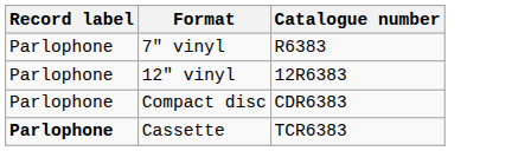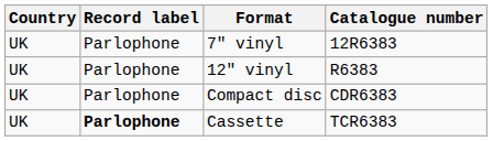 <table class="wikitable">
 <tr>
+<th>Country</th>
 <th>Record label</th>
 <th>Format</th>
 <th>Catalogue number</th>
 </tr>
 <tr>
+<td>UK</td>
 <td>Parlophone</td>
 <td>7" vinyl</td>
+<td>12R6383</td>
+</tr>
+<tr>
+<td>UK</td>
+<td>Parlophone</td>
+<td>12" vinyl</td>
 <td>R6383</td>
 </tr>
 <tr>
-<td>Parlophone</td>
-<td>12" vinyl</td>
-<td>12R6383</td>
-</tr>
-<tr>
+<td>UK</td>
 <td>Parlophone</td>
 <td>Compact disc</td>
 <td>CDR6383</td>
 </tr>
 <tr>
+<td>UK</td>
 <td><strong>Parlophone</strong></td>
 <td>Cassette</td>
 <td>TCR6383</td>
 </tr>
 </table>
